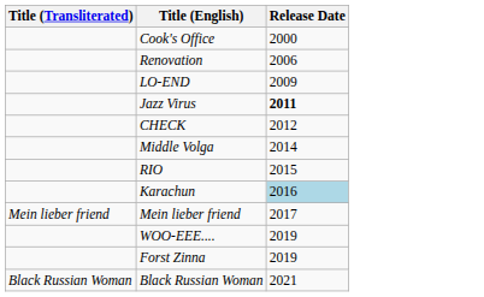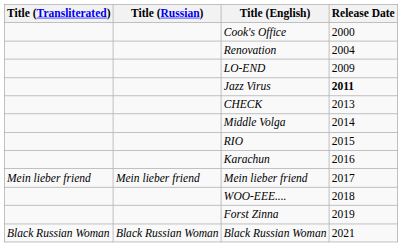 <table class="wikitable">
 <tr>
 <th>Title (<a href='#'>Transliterated</a>)</th>
+<th>Title (<a href='#'>Russian</a>)</th>
 <th>Title (English)</th>
 <th>Release Date</th>
 </tr>
 <tr>
+<td></td>
 <td></td>
 <td><em>Cook's Office</em></td>
 <td>2000</td>
 </tr>
 <tr>
 <td></td>
+<td></td>
 <td><em>Renovation</em></td>
-<td>2006</td>
+<td>2004</td>
 </tr>
 <tr>
+<td></td>
 <td></td>
 <td><em>LO-END</em></td>
 <td>2009</td>
 </tr>
 <tr>
 <td></td>
+<td></td>
 <td><em>Jazz Virus</em></td>
 <td><strong>2011</strong></td>
 </tr>
 <tr>
 <td></td>
+<td></td>
 <td><em>CHECK</em></td>
-<td>2012</td>
+<td>2013</td>
 </tr>
 <tr>
+<td></td>
 <td></td>
 <td><em>Middle Volga</em></td>
 <td>2014</td>
 </tr>
 <tr>
 <td></td>
+<td></td>
 <td><em>RIO</em></td>
 <td>2015</td>
 </tr>
 <tr>
 <td></td>
+<td></td>
 <td><em>Karachun</em></td>
-<td style="background: lightblue;">2016</td>
+<td>2016</td>
 </tr>
 <tr>
+<td><em>Mein lieber friend</em></td>
 <td><em>Mein lieber friend</em></td>
 <td><em>Mein lieber friend</em></td>
 <td>2017</td>
 </tr>
 <tr>
 <td></td>
+<td></td>
 <td><em>WOO-EEE....</em></td>
-<td>2019</td>
+<td>2018</td>
 </tr>
 <tr>
+<td></td>
 <td></td>
 <td><em>Forst Zinna</em></td>
 <td>2019</td>
 </tr>
 <tr>
 <td><em>Black Russian Woman</em></td>
 <td><em>Black Russian Woman</em></td>
+<td><em>Black Russian Woman</em></td>
 <td>2021</td>
 </tr>
 </table>
